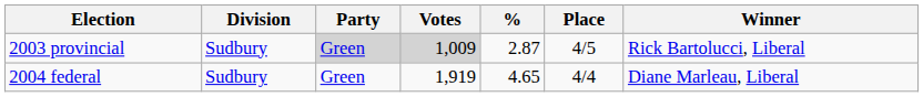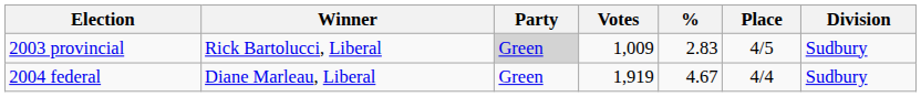 <table class="wikitable" width="800">
 <tr>
 <th align="left">Election</th>
-<th align="left">Division</th>
+<th align="center">Winner</th>
 <th align="left">Party</th>
 <th align="right">Votes</th>
 <th align="right">%</th>
 <th align="center">Place</th>
-<th align="center">Winner</th>
+<th align="left">Division</th>
 </tr>
 <tr>
 <td align="left"><a href='#'>2003 provincial</a></td>
+<td align="left"><a href='#'>Rick Bartolucci</a>, <a href='#'>Liberal</a></td>
+<td align="left" style="background: lightgrey;"><a href='#'>Green</a></td>
+<td align="right">1,009</td>
+<td align="right">2.83</td>
+<td align="center">4/5</td>
 <td align="left"><a href='#'>Sudbury</a></td>
-<td align="left" style="background: lightgrey;"><a href='#'>Green</a></td>
-<td align="right" style="background: lightgrey;">1,009</td>
-<td align="right">2.87</td>
-<td align="center">4/5</td>
-<td align="left"><a href='#'>Rick Bartolucci</a>, <a href='#'>Liberal</a></td>
 </tr>
 <tr>
 <td align="left"><a href='#'>2004 federal</a></td>
-<td align="left"><a href='#'>Sudbury</a></td>
+<td align="left"><a href='#'>Diane Marleau</a>, <a href='#'>Liberal</a></td>
 <td align="left"><a href='#'>Green</a></td>
 <td align="right">1,919</td>
-<td align="right">4.65</td>
+<td align="right">4.67</td>
 <td align="center">4/4</td>
-<td align="left"><a href='#'>Diane Marleau</a>, <a href='#'>Liberal</a></td>
+<td align="left"><a href='#'>Sudbury</a></td>
 </tr>
 </table>
